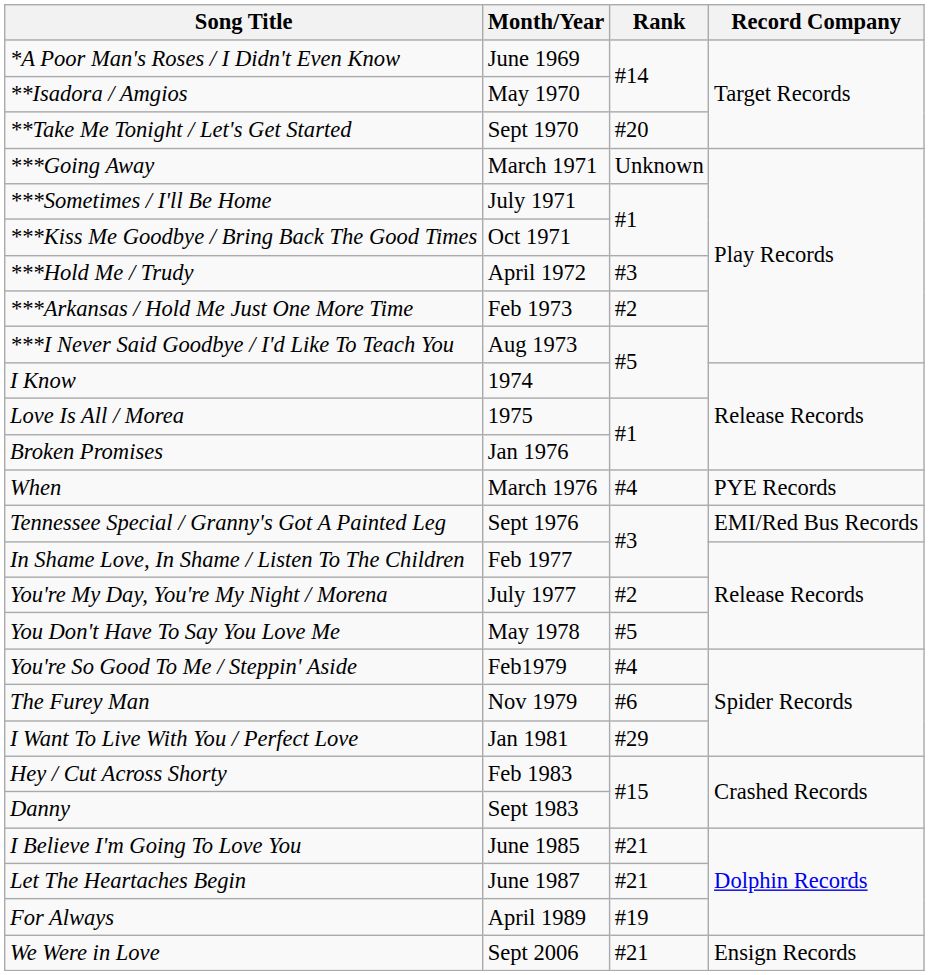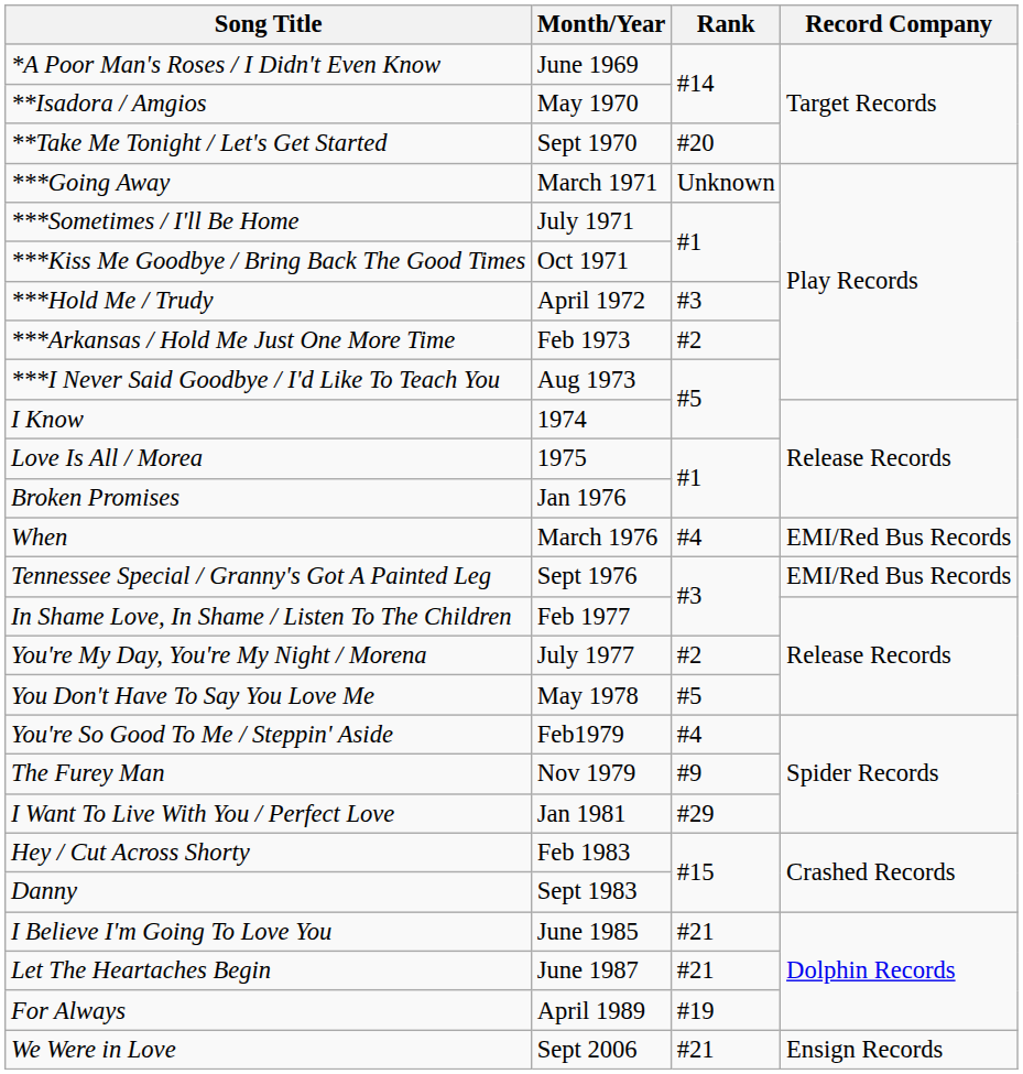 <table class="wikitable">
 <tr>
 <th>Song Title</th>
 <th>Month/Year</th>
 <th>Rank</th>
 <th>Record Company</th>
 </tr>
 <tr>
 <td><em>*A Poor Man's Roses / I Didn't Even Know</em></td>
 <td>June 1969</td>
 <td rowspan="2">#14</td>
 <td rowspan="3">Target Records</td>
 </tr>
 <tr>
 <td><em>**Isadora / Amgios</em></td>
 <td>May 1970</td>
 </tr>
 <tr>
 <td><em>**Take Me Tonight / Let's Get Started</em></td>
 <td>Sept 1970</td>
 <td>#20</td>
 </tr>
 <tr>
 <td><em>***Going Away</em></td>
 <td>March 1971</td>
 <td>Unknown</td>
 <td rowspan="6">Play Records</td>
 </tr>
 <tr>
 <td><em>***Sometimes / I'll Be Home</em></td>
 <td>July 1971</td>
 <td rowspan="2">#1</td>
 </tr>
 <tr>
 <td><em>***Kiss Me Goodbye / Bring Back The Good Times</em></td>
 <td>Oct 1971</td>
 </tr>
 <tr>
 <td><em>***Hold Me / Trudy</em></td>
 <td>April 1972</td>
 <td>#3</td>
 </tr>
 <tr>
 <td><em>***Arkansas / Hold Me Just One More Time</em></td>
 <td>Feb 1973</td>
 <td>#2</td>
 </tr>
 <tr>
 <td><em>***I Never Said Goodbye / I'd Like To Teach You</em></td>
 <td>Aug 1973</td>
 <td rowspan="2">#5</td>
 </tr>
 <tr>
 <td><em>I Know</em></td>
 <td>1974</td>
 <td rowspan="3">Release Records</td>
 </tr>
 <tr>
 <td><em>Love Is All / Morea</em></td>
 <td>1975</td>
 <td rowspan="2">#1</td>
 </tr>
 <tr>
 <td><em>Broken Promises</em></td>
 <td>Jan 1976</td>
 </tr>
 <tr>
 <td><em>When</em></td>
 <td>March 1976</td>
 <td>#4</td>
-<td>PYE Records</td>
+<td>EMI/Red Bus Records</td>
 </tr>
 <tr>
 <td><em>Tennessee Special / Granny's Got A Painted Leg</em></td>
 <td>Sept 1976</td>
 <td rowspan="2">#3</td>
 <td>EMI/Red Bus Records</td>
 </tr>
 <tr>
 <td><em>In Shame Love, In Shame / Listen To The Children</em></td>
 <td>Feb 1977</td>
 <td rowspan="3">Release Records</td>
 </tr>
 <tr>
 <td><em>You're My Day, You're My Night / Morena</em></td>
 <td>July 1977</td>
 <td>#2</td>
 </tr>
 <tr>
 <td><em>You Don't Have To Say You Love Me</em></td>
 <td>May 1978</td>
 <td>#5</td>
 </tr>
 <tr>
 <td><em>You're So Good To Me / Steppin' Aside</em></td>
 <td>Feb1979</td>
 <td>#4</td>
 <td rowspan="3">Spider Records</td>
 </tr>
 <tr>
 <td><em>The Furey Man</em></td>
 <td>Nov 1979</td>
-<td>#6</td>
+<td>#9</td>
 </tr>
 <tr>
 <td><em>I Want To Live With You / Perfect Love</em></td>
 <td>Jan 1981</td>
 <td>#29</td>
 </tr>
 <tr>
 <td><em>Hey / Cut Across Shorty</em></td>
 <td>Feb 1983</td>
 <td rowspan="2">#15</td>
 <td rowspan="2">Crashed Records</td>
 </tr>
 <tr>
 <td><em>Danny</em></td>
 <td>Sept 1983</td>
 </tr>
 <tr>
 <td><em>I Believe I'm Going To Love You</em></td>
 <td>June 1985</td>
 <td>#21</td>
 <td rowspan="3"><a href='#'>Dolphin Records</a></td>
 </tr>
 <tr>
 <td><em>Let The Heartaches Begin</em></td>
 <td>June 1987</td>
 <td>#21</td>
 </tr>
 <tr>
 <td><em>For Always</em></td>
 <td>April 1989</td>
 <td>#19</td>
 </tr>
 <tr>
 <td><em>We Were in Love</em></td>
 <td>Sept 2006</td>
 <td>#21</td>
 <td>Ensign Records</td>
 </tr>
 </table>
